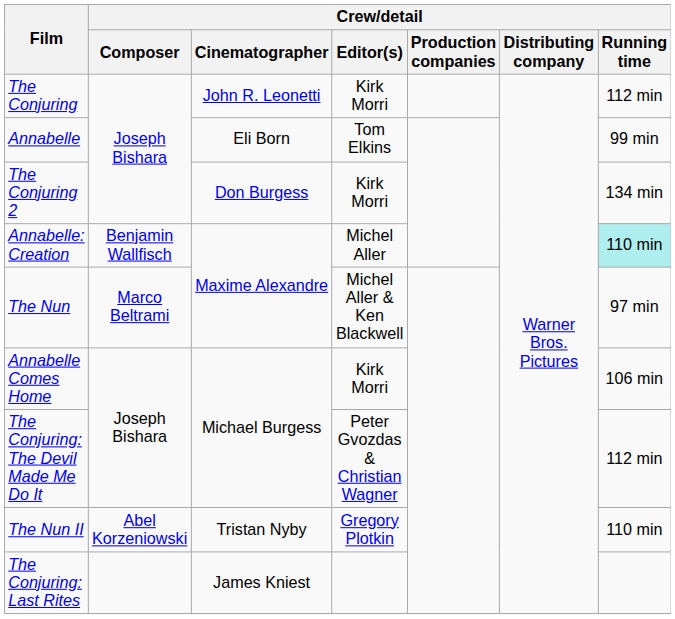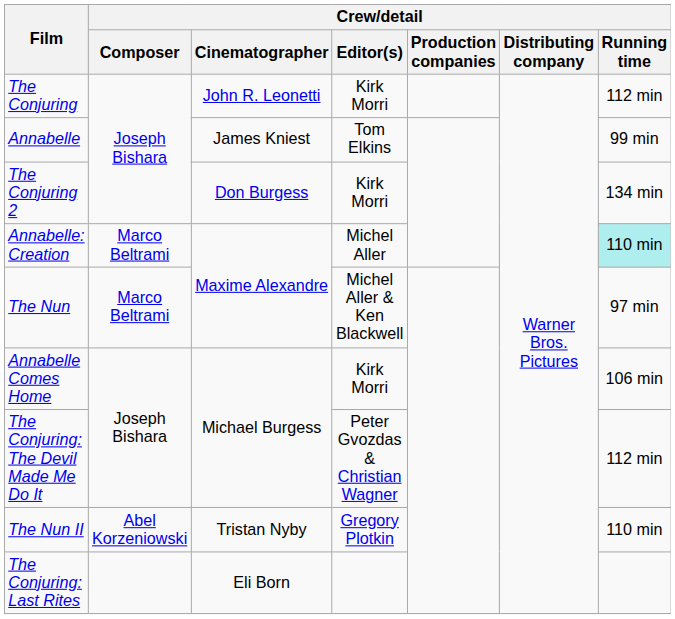 <table class="wikitable plainrowheaders" style="text-align: center;">
 <tr>
 <th rowspan="2">Film</th>
 <th colspan="6">Crew/detail</th>
 </tr>
 <tr>
 <th>Composer</th>
 <th>Cinematographer</th>
 <th>Editor(s)</th>
 <th>Production companies</th>
 <th>Distributing company</th>
 <th>Running time</th>
 </tr>
 <tr>
 <td style="text-align:left"><em><a href='#'>The Conjuring</a></em></td>
 <td rowspan="3"><a href='#'>Joseph Bishara</a></td>
 <td><a href='#'>John R. Leonetti</a></td>
 <td>Kirk Morri</td>
 <td></td>
 <td rowspan="9"><a href='#'>Warner Bros. Pictures</a></td>
 <td>112 min</td>
 </tr>
 <tr>
 <td style="text-align:left"><em><a href='#'>Annabelle</a></em></td>
-<td>Eli Born</td>
+<td>James Kniest</td>
 <td>Tom Elkins</td>
 <td rowspan="3"></td>
 <td>99 min</td>
 </tr>
 <tr>
 <td style="text-align:left"><em><a href='#'>The Conjuring 2</a></em></td>
 <td><a href='#'>Don Burgess</a></td>
 <td>Kirk Morri</td>
 <td>134 min</td>
 </tr>
 <tr>
 <td style="text-align:left"><em><a href='#'>Annabelle: Creation</a></em></td>
-<td><a href='#'>Benjamin Wallfisch</a></td>
+<td><a href='#'>Marco Beltrami</a></td>
 <td rowspan="2"><a href='#'>Maxime Alexandre</a></td>
 <td>Michel Aller</td>
 <td style="background: paleturquoise;">110 min</td>
 </tr>
 <tr>
 <td style="text-align:left"><em><a href='#'>The Nun</a></em></td>
 <td><a href='#'>Marco Beltrami</a></td>
 <td>Michel Aller & Ken Blackwell</td>
 <td rowspan="5"></td>
 <td>97 min</td>
 </tr>
 <tr>
 <td style="text-align:left"><em><a href='#'>Annabelle Comes Home</a></em></td>
 <td rowspan="2">Joseph Bishara</td>
 <td rowspan="2">Michael Burgess</td>
 <td>Kirk Morri</td>
 <td>106 min</td>
 </tr>
 <tr>
 <td style="text-align:left"><em><a href='#'>The Conjuring: The Devil Made Me Do It</a></em></td>
 <td>Peter Gvozdas & <a href='#'>Christian Wagner</a></td>
 <td>112 min</td>
 </tr>
 <tr>
 <td style="text-align:left"><em><a href='#'>The Nun II</a></em></td>
 <td><a href='#'>Abel Korzeniowski</a></td>
 <td>Tristan Nyby</td>
 <td><a href='#'>Gregory Plotkin</a></td>
 <td>110 min</td>
 </tr>
 <tr>
 <td style="text-align:left"><em><a href='#'>The Conjuring: Last Rites</a></em></td>
 <td></td>
-<td>James Kniest</td>
+<td>Eli Born</td>
 <td></td>
 <td></td>
 </tr>
 <tr>
 </tr>
 </table>
